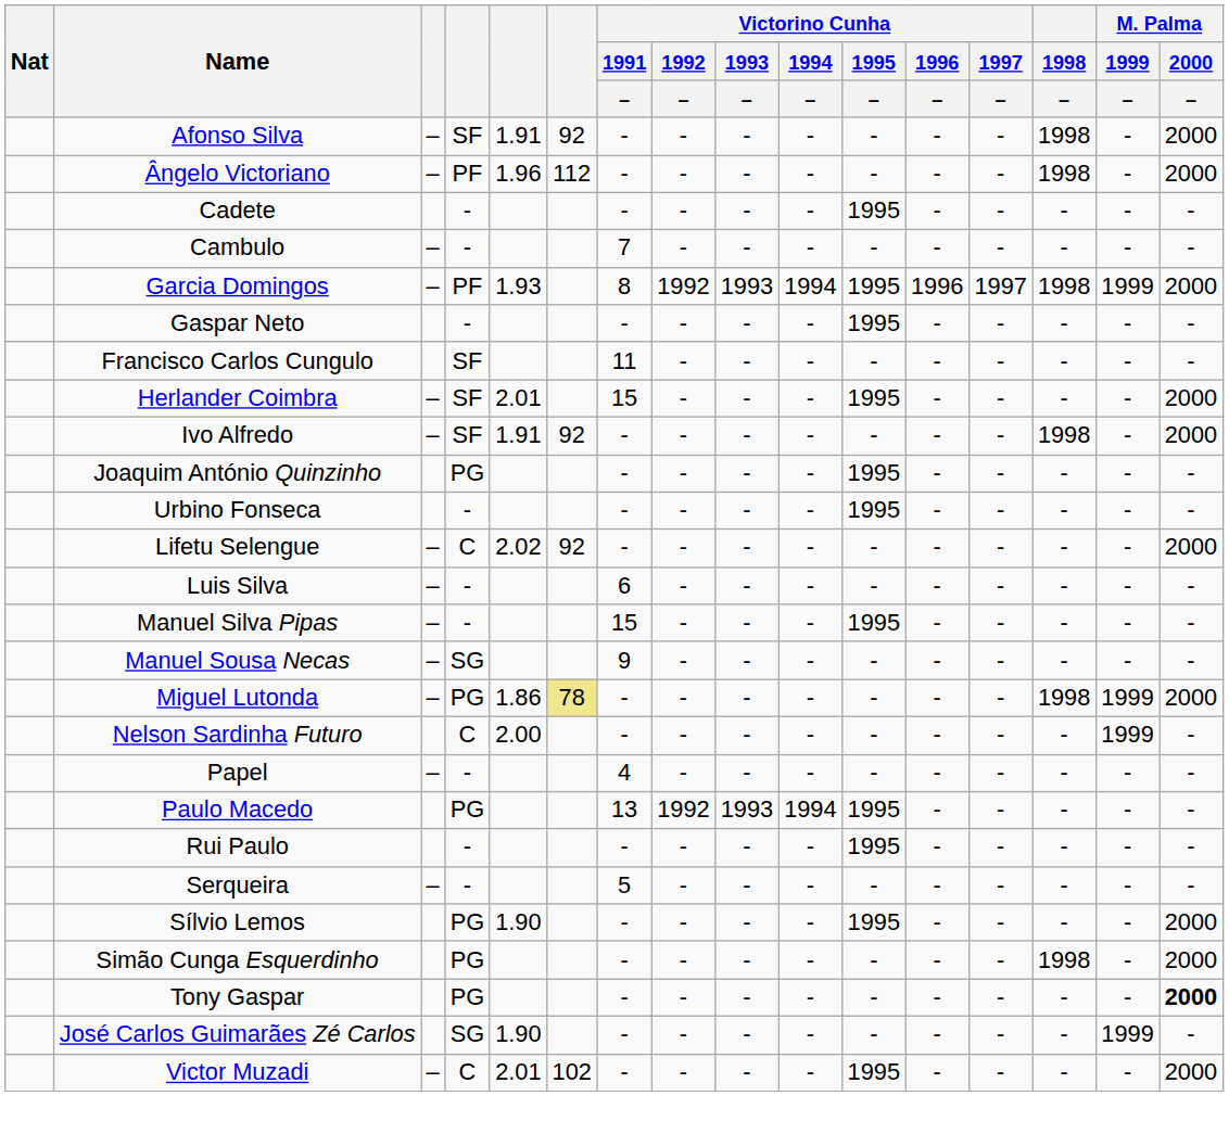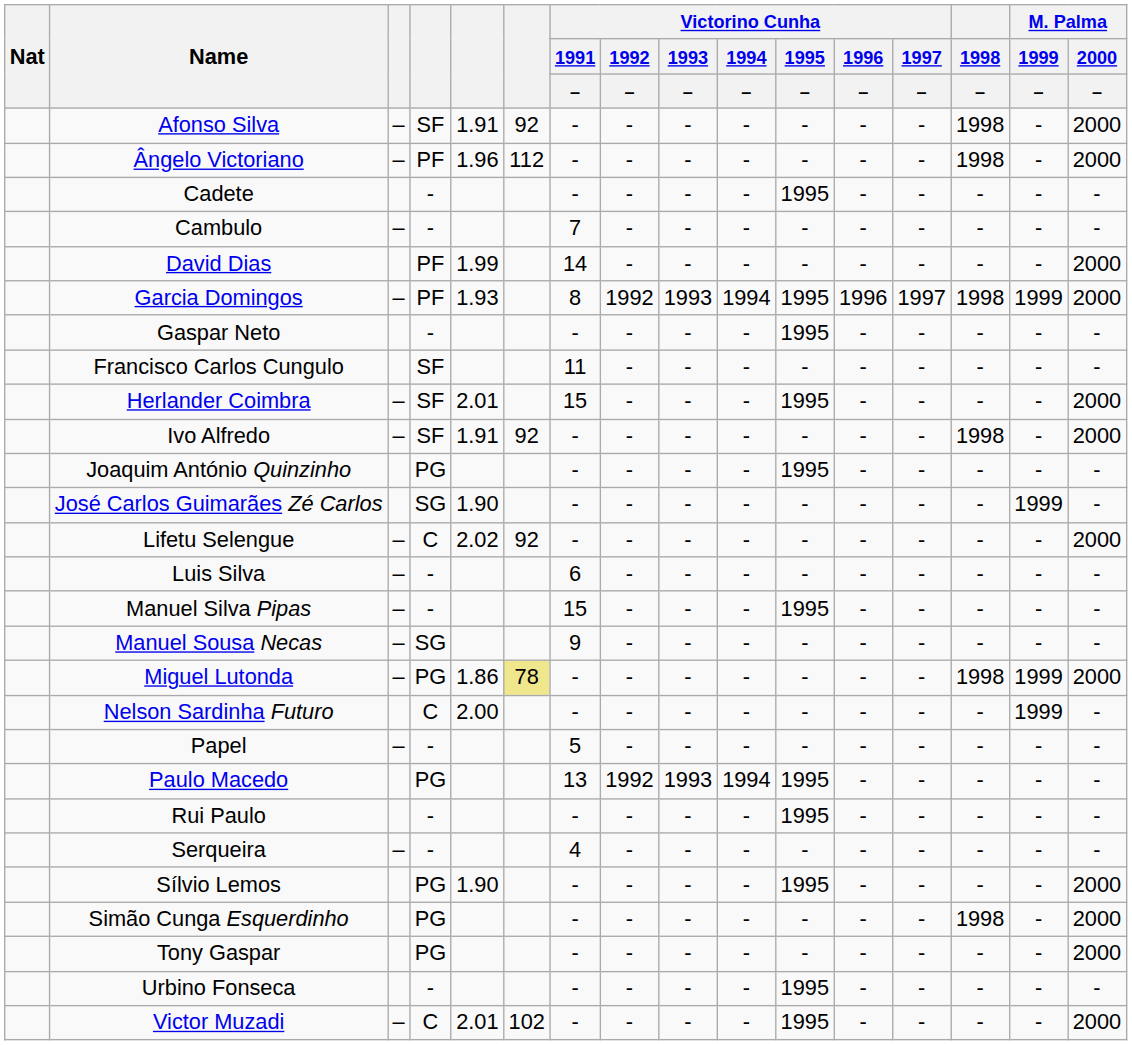 <table class="wikitable plainrowheaders sortable" style="text-align:center">
 <tr>
 <th scope="col" rowspan="3">Nat</th>
 <th scope="col" rowspan="3">Name</th>
 <th scope="col" rowspan="3"></th>
 <th scope="col" rowspan="3"></th>
 <th scope="col" rowspan="3"></th>
 <th scope="col" rowspan="3"></th>
 <th colspan="7"><small><a href='#'>Victorino Cunha</a></small></th>
 <th colspan="1"><small></small></th>
 <th colspan="2"><small><a href='#'>M. Palma</a></small></th>
 </tr>
 <tr>
 <th colspan="1"><small><a href='#'>1991</a></small></th>
 <th colspan="1"><small><a href='#'>1992</a></small></th>
 <th colspan="1"><small><a href='#'>1993</a></small></th>
 <th colspan="1"><small><a href='#'>1994</a></small></th>
 <th colspan="1"><small><a href='#'>1995</a></small></th>
 <th colspan="1"><small><a href='#'>1996</a></small></th>
 <th colspan="1"><small><a href='#'>1997</a></small></th>
 <th colspan="1"><small><a href='#'>1998</a></small></th>
 <th colspan="1"><small><a href='#'>1999</a></small></th>
 <th colspan="1"><small><a href='#'>2000</a></small></th>
 </tr>
 <tr>
 <th scope="col" rowspan="1"><small>–</small></th>
 <th scope="col" rowspan="1"><small>–</small></th>
 <th scope="col" rowspan="1"><small>–</small></th>
 <th scope="col" rowspan="1"><small>–</small></th>
 <th scope="col" rowspan="1"><small>–</small></th>
 <th scope="col" rowspan="1"><small>–</small></th>
 <th scope="col" rowspan="1"><small>–</small></th>
 <th scope="col" rowspan="1"><small>–</small></th>
 <th scope="col" rowspan="1"><small>–</small></th>
 <th scope="col" rowspan="1"><small>–</small></th>
 </tr>
 <tr>
 <td></td>
 <td><a href='#'>Afonso Silva</a></td>
 <td>–</td>
 <td data-sort-value="3">SF</td>
 <td>1.91</td>
 <td>92</td>
 <td>-</td>
 <td>-</td>
 <td>-</td>
 <td>-</td>
 <td>-</td>
 <td>-</td>
 <td>-</td>
 <td>1998</td>
 <td>-</td>
 <td>2000</td>
 </tr>
 <tr>
 <td></td>
 <td><a href='#'>Ângelo Victoriano</a></td>
 <td>–</td>
 <td data-sort-value="4">PF</td>
 <td>1.96</td>
 <td>112</td>
 <td>-</td>
 <td>-</td>
 <td>-</td>
 <td>-</td>
 <td>-</td>
 <td>-</td>
 <td>-</td>
 <td>1998</td>
 <td>-</td>
 <td>2000</td>
 </tr>
 <tr>
 <td></td>
 <td>Cadete</td>
 <td></td>
 <td>-</td>
 <td></td>
 <td></td>
 <td>-</td>
 <td>-</td>
 <td>-</td>
 <td>-</td>
 <td>1995</td>
 <td>-</td>
 <td>-</td>
 <td>-</td>
 <td>-</td>
 <td>-</td>
 </tr>
 <tr>
 <td></td>
 <td>Cambulo</td>
 <td>–</td>
 <td>-</td>
 <td></td>
 <td></td>
 <td data-sort-value="07">7</td>
 <td>-</td>
 <td>-</td>
 <td>-</td>
 <td>-</td>
 <td>-</td>
 <td>-</td>
 <td>-</td>
 <td>-</td>
 <td>-</td>
+</tr>
+<tr>
+<td></td>
+<td><a href='#'>David Dias</a></td>
+<td></td>
+<td data-sort-value="4">PF</td>
+<td>1.99</td>
+<td></td>
+<td>14</td>
+<td>-</td>
+<td>-</td>
+<td>-</td>
+<td>-</td>
+<td>-</td>
+<td>-</td>
+<td>-</td>
+<td>-</td>
+<td>2000</td>
 </tr>
 <tr>
 <td></td>
 <td><a href='#'>Garcia Domingos</a></td>
 <td>–</td>
 <td data-sort-value="4">PF</td>
 <td>1.93</td>
 <td></td>
 <td data-sort-value="08">8</td>
 <td>1992</td>
 <td>1993</td>
 <td>1994</td>
 <td>1995</td>
 <td>1996</td>
 <td>1997</td>
 <td>1998</td>
 <td>1999</td>
 <td>2000</td>
 </tr>
 <tr>
 <td></td>
 <td>Gaspar Neto</td>
 <td></td>
 <td>-</td>
 <td></td>
 <td></td>
 <td>-</td>
 <td>-</td>
 <td>-</td>
 <td>-</td>
 <td>1995</td>
 <td>-</td>
 <td>-</td>
 <td>-</td>
 <td>-</td>
 <td>-</td>
 </tr>
 <tr>
 <td></td>
 <td>Francisco Carlos Cungulo</td>
 <td></td>
 <td data-sort-value="3">SF</td>
 <td></td>
 <td></td>
 <td>11</td>
 <td>-</td>
 <td>-</td>
 <td>-</td>
 <td>-</td>
 <td>-</td>
 <td>-</td>
 <td>-</td>
 <td>-</td>
 <td>-</td>
 </tr>
 <tr>
 <td></td>
 <td><a href='#'>Herlander Coimbra</a></td>
 <td>–</td>
 <td data-sort-value="3">SF</td>
 <td>2.01</td>
 <td></td>
 <td>15</td>
 <td>-</td>
 <td>-</td>
 <td>-</td>
 <td>1995</td>
 <td>-</td>
 <td>-</td>
 <td>-</td>
 <td>-</td>
 <td>2000</td>
 </tr>
 <tr>
 <td></td>
 <td>Ivo Alfredo</td>
 <td>–</td>
 <td data-sort-value="3">SF</td>
 <td>1.91</td>
 <td>92</td>
 <td>-</td>
 <td>-</td>
 <td>-</td>
 <td>-</td>
 <td>-</td>
 <td>-</td>
 <td>-</td>
 <td>1998</td>
 <td>-</td>
 <td>2000</td>
 </tr>
 <tr>
 <td></td>
 <td>Joaquim António <em>Quinzinho</em></td>
 <td></td>
 <td data-sort-value="1">PG</td>
 <td></td>
 <td></td>
 <td>-</td>
 <td>-</td>
 <td>-</td>
 <td>-</td>
 <td>1995</td>
 <td>-</td>
 <td>-</td>
 <td>-</td>
 <td>-</td>
 <td>-</td>
 </tr>
 <tr>
 <td></td>
-<td>Urbino Fonseca</td>
+<td><a href='#'>José Carlos Guimarães</a> <em>Zé Carlos</em></td>
 <td></td>
-<td>-</td>
-<td></td>
+<td data-sort-value="2">SG</td>
+<td>1.90</td>
 <td></td>
 <td>-</td>
 <td>-</td>
 <td>-</td>
 <td>-</td>
-<td>1995</td>
 <td>-</td>
 <td>-</td>
 <td>-</td>
 <td>-</td>
+<td>1999</td>
 <td>-</td>
 </tr>
 <tr>
 <td></td>
 <td>Lifetu Selengue</td>
 <td>–</td>
 <td>C</td>
 <td>2.02</td>
 <td>92</td>
 <td>-</td>
 <td>-</td>
 <td>-</td>
 <td>-</td>
 <td>-</td>
 <td>-</td>
 <td>-</td>
 <td>-</td>
 <td>-</td>
 <td>2000</td>
 </tr>
 <tr>
 <td></td>
 <td>Luis Silva</td>
 <td>–</td>
 <td>-</td>
 <td></td>
 <td></td>
 <td data-sort-value="06">6</td>
 <td>-</td>
 <td>-</td>
 <td>-</td>
 <td>-</td>
 <td>-</td>
 <td>-</td>
 <td>-</td>
 <td>-</td>
 <td>-</td>
 </tr>
 <tr>
 <td></td>
 <td>Manuel Silva <em>Pipas</em></td>
 <td>–</td>
 <td>-</td>
 <td></td>
 <td></td>
 <td>15</td>
 <td>-</td>
 <td>-</td>
 <td>-</td>
 <td>1995</td>
 <td>-</td>
 <td>-</td>
 <td>-</td>
 <td>-</td>
 <td>-</td>
 </tr>
 <tr>
 <td></td>
 <td><a href='#'>Manuel Sousa</a> <em>Necas</em></td>
 <td>–</td>
 <td data-sort-value="2">SG</td>
 <td></td>
 <td></td>
 <td data-sort-value="09">9</td>
 <td>-</td>
 <td>-</td>
 <td>-</td>
 <td>-</td>
 <td>-</td>
 <td>-</td>
 <td>-</td>
 <td>-</td>
 <td>-</td>
 </tr>
 <tr>
 <td></td>
 <td><a href='#'>Miguel Lutonda</a></td>
 <td>–</td>
 <td data-sort-value="1">PG</td>
 <td>1.86</td>
 <td style="background: khaki;">78</td>
 <td>-</td>
 <td>-</td>
 <td>-</td>
 <td>-</td>
 <td>-</td>
 <td>-</td>
 <td>-</td>
 <td>1998</td>
 <td>1999</td>
 <td>2000</td>
 </tr>
 <tr>
 <td></td>
 <td><a href='#'>Nelson Sardinha</a> <em>Futuro</em></td>
 <td></td>
 <td>C</td>
 <td>2.00</td>
 <td></td>
 <td>-</td>
 <td>-</td>
 <td>-</td>
 <td>-</td>
 <td>-</td>
 <td>-</td>
 <td>-</td>
 <td>-</td>
 <td>1999</td>
 <td>-</td>
 </tr>
 <tr>
 <td></td>
 <td>Papel</td>
 <td>–</td>
 <td>-</td>
 <td></td>
 <td></td>
-<td data-sort-value="04">4</td>
+<td data-sort-value="05">5</td>
 <td>-</td>
 <td>-</td>
 <td>-</td>
 <td>-</td>
 <td>-</td>
 <td>-</td>
 <td>-</td>
 <td>-</td>
 <td>-</td>
 </tr>
 <tr>
 <td></td>
 <td><a href='#'>Paulo Macedo</a></td>
 <td></td>
 <td data-sort-value="1">PG</td>
 <td></td>
 <td></td>
 <td>13</td>
 <td>1992</td>
 <td>1993</td>
 <td>1994</td>
 <td>1995</td>
 <td>-</td>
 <td>-</td>
 <td>-</td>
 <td>-</td>
 <td>-</td>
 </tr>
 <tr>
 <td></td>
 <td>Rui Paulo</td>
 <td></td>
 <td>-</td>
 <td></td>
 <td></td>
 <td>-</td>
 <td>-</td>
 <td>-</td>
 <td>-</td>
 <td>1995</td>
 <td>-</td>
 <td>-</td>
 <td>-</td>
 <td>-</td>
 <td>-</td>
 </tr>
 <tr>
 <td></td>
 <td>Serqueira</td>
 <td>–</td>
 <td>-</td>
 <td></td>
 <td></td>
-<td data-sort-value="05">5</td>
+<td data-sort-value="04">4</td>
 <td>-</td>
 <td>-</td>
 <td>-</td>
 <td>-</td>
 <td>-</td>
 <td>-</td>
 <td>-</td>
 <td>-</td>
 <td>-</td>
 </tr>
 <tr>
 <td></td>
 <td>Sílvio Lemos</td>
 <td></td>
 <td data-sort-value="1">PG</td>
 <td>1.90</td>
 <td></td>
 <td>-</td>
 <td>-</td>
 <td>-</td>
 <td>-</td>
 <td>1995</td>
 <td>-</td>
 <td>-</td>
 <td>-</td>
 <td>-</td>
 <td>2000</td>
 </tr>
 <tr>
 <td></td>
 <td>Simão Cunga <em>Esquerdinho</em></td>
 <td></td>
 <td data-sort-value="1">PG</td>
 <td></td>
 <td></td>
 <td>-</td>
 <td>-</td>
 <td>-</td>
 <td>-</td>
 <td>-</td>
 <td>-</td>
 <td>-</td>
 <td>1998</td>
 <td>-</td>
 <td>2000</td>
 </tr>
 <tr>
 <td></td>
 <td>Tony Gaspar</td>
 <td></td>
 <td data-sort-value="1">PG</td>
 <td></td>
 <td></td>
 <td>-</td>
 <td>-</td>
 <td>-</td>
 <td>-</td>
 <td>-</td>
 <td>-</td>
 <td>-</td>
 <td>-</td>
 <td>-</td>
-<td><strong>2000</strong></td>
+<td>2000</td>
 </tr>
 <tr>
 <td></td>
-<td><a href='#'>José Carlos Guimarães</a> <em>Zé Carlos</em></td>
+<td>Urbino Fonseca</td>
 <td></td>
-<td data-sort-value="2">SG</td>
-<td>1.90</td>
+<td>-</td>
+<td></td>
 <td></td>
 <td>-</td>
 <td>-</td>
 <td>-</td>
 <td>-</td>
+<td>1995</td>
 <td>-</td>
 <td>-</td>
 <td>-</td>
 <td>-</td>
-<td>1999</td>
 <td>-</td>
 </tr>
 <tr>
 <td></td>
 <td><a href='#'>Victor Muzadi</a></td>
 <td>–</td>
 <td>C</td>
 <td>2.01</td>
 <td>102</td>
 <td>-</td>
 <td>-</td>
 <td>-</td>
 <td>-</td>
 <td>1995</td>
 <td>-</td>
 <td>-</td>
 <td>-</td>
 <td>-</td>
 <td>2000</td>
 </tr>
 </table>
